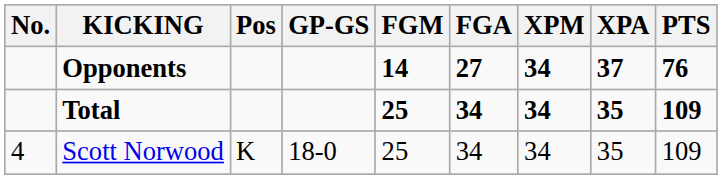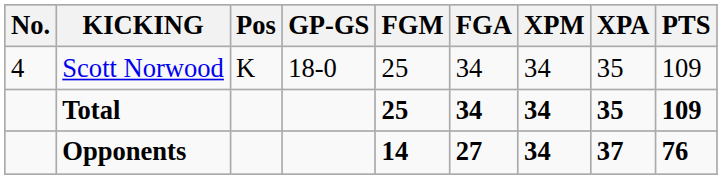 <table class="wikitable" style="white-space:nowrap;">
 <tr>
 <th>No.</th>
 <th>KICKING</th>
 <th>Pos</th>
 <th>GP-GS</th>
 <th>FGM</th>
 <th>FGA</th>
 <th>XPM</th>
 <th>XPA</th>
 <th>PTS</th>
 </tr>
 <tr>
-<td></td>
-<td><strong>Opponents</strong></td>
-<td></td>
-<td></td>
-<td><strong>14</strong></td>
-<td><strong>27</strong></td>
-<td><strong>34</strong></td>
-<td><strong>37</strong></td>
-<td><strong>76</strong></td>
+<td>4</td>
+<td><a href='#'>Scott Norwood</a></td>
+<td>K</td>
+<td>18-0</td>
+<td>25</td>
+<td>34</td>
+<td>34</td>
+<td>35</td>
+<td>109</td>
 </tr>
 <tr>
 <td></td>
 <td><strong>Total</strong></td>
 <td></td>
 <td></td>
 <td><strong>25</strong></td>
 <td><strong>34</strong></td>
 <td><strong>34</strong></td>
 <td><strong>35</strong></td>
 <td><strong>109</strong></td>
 </tr>
 <tr>
-<td>4</td>
-<td><a href='#'>Scott Norwood</a></td>
-<td>K</td>
-<td>18-0</td>
-<td>25</td>
-<td>34</td>
-<td>34</td>
-<td>35</td>
-<td>109</td>
+<td></td>
+<td><strong>Opponents</strong></td>
+<td></td>
+<td></td>
+<td><strong>14</strong></td>
+<td><strong>27</strong></td>
+<td><strong>34</strong></td>
+<td><strong>37</strong></td>
+<td><strong>76</strong></td>
 </tr>
 </table>
